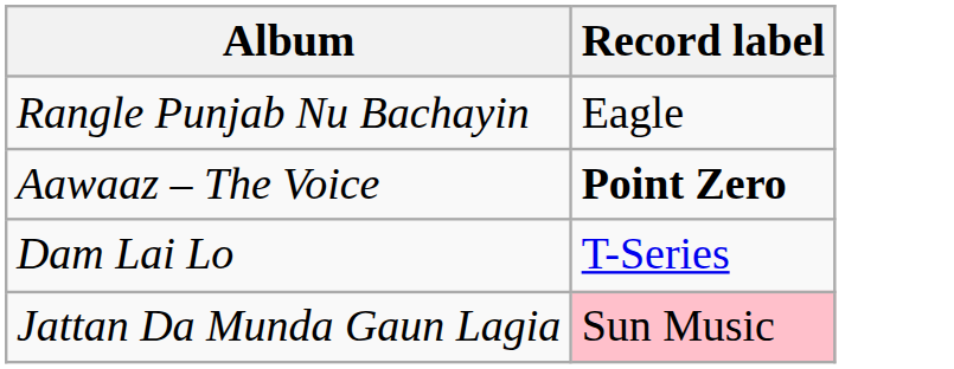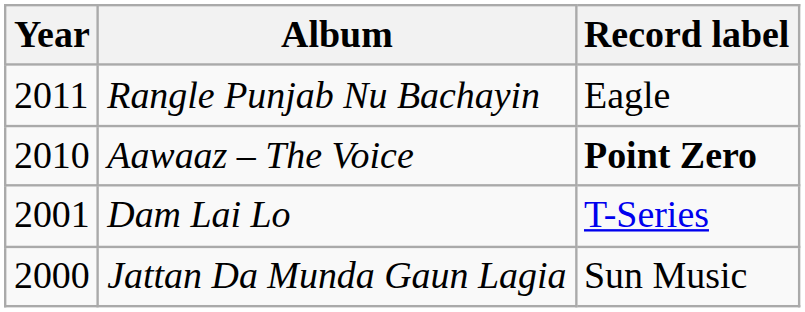 <table class="wikitable">
 <tr>
+<th>Year</th>
 <th>Album</th>
 <th>Record label</th>
 </tr>
 <tr>
+<td>2011</td>
 <td><em>Rangle Punjab Nu Bachayin</em></td>
 <td>Eagle</td>
 </tr>
 <tr>
+<td>2010</td>
 <td><em>Aawaaz – The Voice</em></td>
 <td><strong>Point Zero</strong></td>
 </tr>
 <tr>
+<td>2001</td>
 <td><em>Dam Lai Lo</em></td>
 <td><a href='#'>T-Series</a></td>
 </tr>
 <tr>
+<td>2000</td>
 <td><em>Jattan Da Munda Gaun Lagia</em></td>
-<td style="background: pink;">Sun Music</td>
+<td>Sun Music</td>
 </tr>
 </table>
